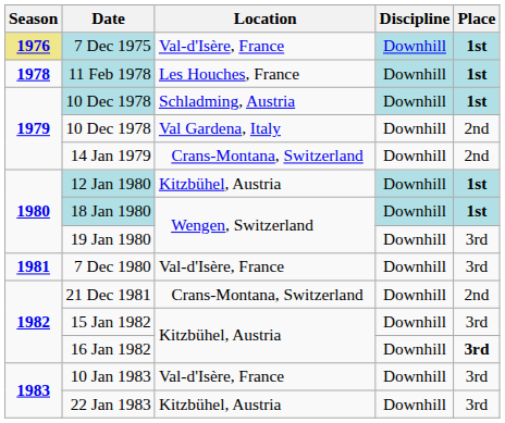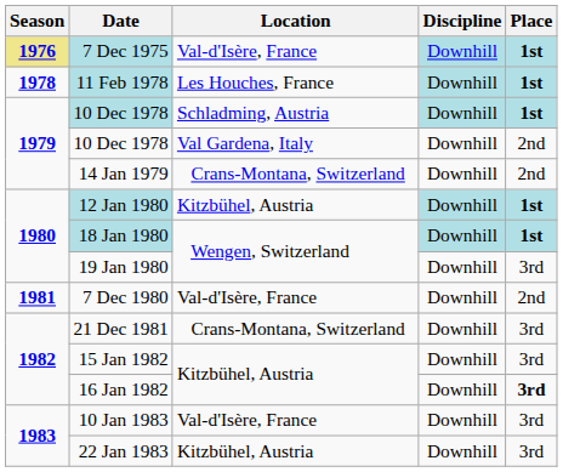 <table class="wikitable" style="text-align:center; font-size:95%;">
 <tr>
 <th>Season</th>
 <th>Date</th>
 <th>Location</th>
 <th>Discipline</th>
 <th>Place</th>
 </tr>
 <tr>
 <td style="background: khaki;"><strong><a href='#'>1976</a></strong></td>
 <td bgcolor="#BOEOE6" align=right>7 Dec 1975</td>
 <td align=left> <a href='#'>Val-d'Isère</a>, <a href='#'>France</a></td>
 <td bgcolor="#BOEOE6"><a href='#'>Downhill</a></td>
 <td bgcolor="#BOEOE6"><strong>1st</strong></td>
 </tr>
 <tr>
 <td><strong><a href='#'>1978</a></strong></td>
 <td bgcolor="#BOEOE6" align=right>11 Feb 1978</td>
 <td align=left> <a href='#'>Les Houches</a>, France</td>
 <td bgcolor="#BOEOE6">Downhill</td>
 <td bgcolor="#BOEOE6"><strong>1st</strong></td>
 </tr>
 <tr>
 <td rowspan=3><strong><a href='#'>1979</a></strong></td>
 <td bgcolor="#BOEOE6" align=right>10 Dec 1978</td>
 <td align=left> <a href='#'>Schladming</a>, <a href='#'>Austria</a></td>
 <td bgcolor="#BOEOE6">Downhill</td>
 <td bgcolor="#BOEOE6"><strong>1st</strong></td>
 </tr>
 <tr>
 <td align=right>10 Dec 1978</td>
 <td align=left> <a href='#'>Val Gardena</a>, <a href='#'>Italy</a></td>
 <td>Downhill</td>
 <td>2nd</td>
 </tr>
 <tr>
 <td align=right>14 Jan 1979</td>
 <td align=left>   <a href='#'>Crans-Montana</a>, <a href='#'>Switzerland</a>  </td>
 <td>Downhill</td>
 <td>2nd</td>
 </tr>
 <tr>
 <td rowspan=3><strong><a href='#'>1980</a></strong></td>
 <td bgcolor="#BOEOE6" align=right>12 Jan 1980</td>
 <td align=left> <a href='#'>Kitzbühel</a>, Austria</td>
 <td bgcolor="#BOEOE6">Downhill</td>
 <td bgcolor="#BOEOE6"><strong>1st</strong></td>
 </tr>
 <tr>
 <td align=right bgcolor="#BOEOE6">18 Jan 1980</td>
 <td rowspan=2 align=left>   <a href='#'>Wengen</a>, Switzerland</td>
 <td bgcolor="#BOEOE6">Downhill</td>
 <td bgcolor="#BOEOE6"><strong>1st</strong></td>
 </tr>
 <tr>
 <td align=right>19 Jan 1980</td>
 <td>Downhill</td>
 <td>3rd</td>
 </tr>
 <tr>
 <td><strong><a href='#'>1981</a></strong></td>
 <td align=right>7 Dec 1980</td>
 <td align=left> Val-d'Isère, France</td>
 <td>Downhill</td>
-<td>3rd</td>
+<td>2nd</td>
 </tr>
 <tr>
 <td rowspan=3><strong><a href='#'>1982</a></strong></td>
 <td align=right>21 Dec 1981</td>
 <td align=left>   Crans-Montana, Switzerland</td>
 <td>Downhill</td>
-<td>2nd</td>
+<td>3rd</td>
 </tr>
 <tr>
 <td align=right>15 Jan 1982</td>
 <td align=left rowspan=2> Kitzbühel, Austria</td>
 <td>Downhill</td>
 <td>3rd</td>
 </tr>
 <tr>
 <td align=right>16 Jan 1982</td>
 <td>Downhill</td>
 <td><strong>3rd</strong></td>
 </tr>
 <tr>
 <td rowspan=2><strong><a href='#'>1983</a></strong></td>
 <td align=right>10 Jan 1983</td>
 <td align=left> Val-d'Isère, France</td>
 <td>Downhill</td>
 <td>3rd</td>
 </tr>
 <tr>
 <td align=right>22 Jan 1983</td>
 <td align=left> Kitzbühel, Austria</td>
 <td>Downhill</td>
 <td>3rd</td>
 </tr>
 </table>
